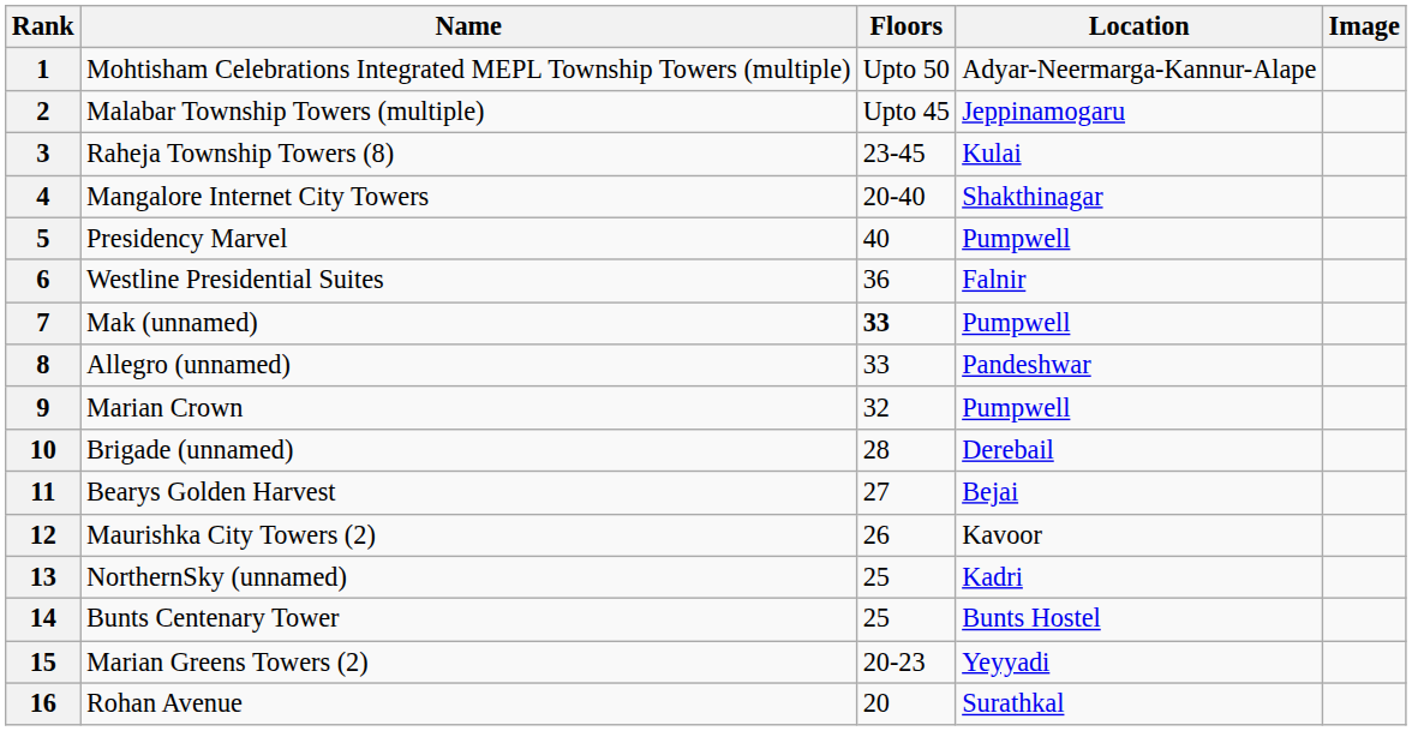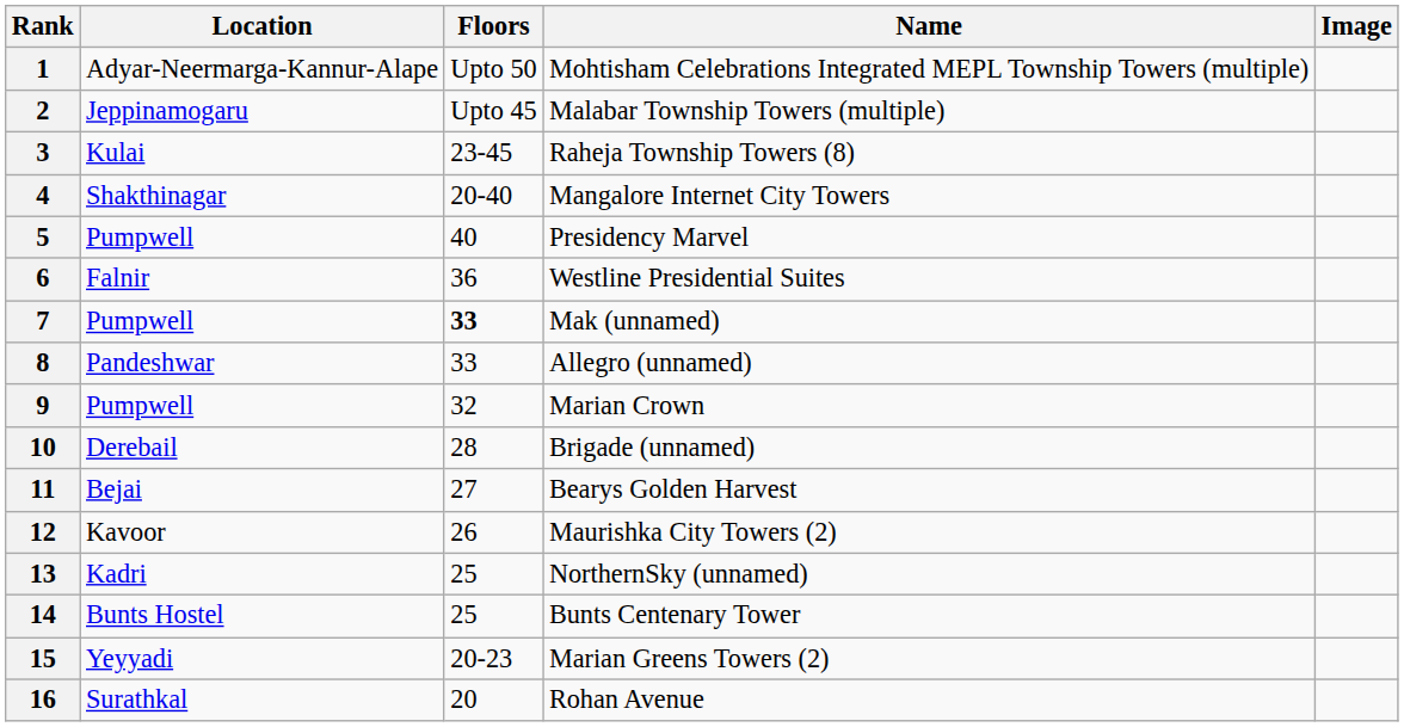 <table class="wikitable sortable">
 <tr style="background:#ececec;">
 <th>Rank</th>
+<th>Location</th>
+<th>Floors</th>
 <th>Name</th>
-<th>Floors</th>
-<th>Location</th>
 <th>Image</th>
 </tr>
 <tr>
 <th>1</th>
+<td>Adyar-Neermarga-Kannur-Alape</td>
+<td>Upto 50</td>
 <td>Mohtisham Celebrations Integrated MEPL Township Towers (multiple)</td>
-<td>Upto 50</td>
-<td>Adyar-Neermarga-Kannur-Alape</td>
 <td></td>
 </tr>
 <tr>
 <th>2</th>
+<td><a href='#'>Jeppinamogaru</a></td>
+<td>Upto 45</td>
 <td>Malabar Township Towers (multiple)</td>
-<td>Upto 45</td>
-<td><a href='#'>Jeppinamogaru</a></td>
 <td></td>
 </tr>
 <tr>
 <th>3</th>
+<td><a href='#'>Kulai</a></td>
+<td>23-45</td>
 <td>Raheja Township Towers (8)</td>
-<td>23-45</td>
-<td><a href='#'>Kulai</a></td>
 <td></td>
 </tr>
 <tr>
 <th>4</th>
+<td><a href='#'>Shakthinagar</a></td>
+<td>20-40</td>
 <td>Mangalore Internet City Towers</td>
-<td>20-40</td>
-<td><a href='#'>Shakthinagar</a></td>
 <td></td>
 </tr>
 <tr>
 <th>5</th>
+<td><a href='#'>Pumpwell</a></td>
+<td>40</td>
 <td>Presidency Marvel</td>
-<td>40</td>
-<td><a href='#'>Pumpwell</a></td>
 <td></td>
 </tr>
 <tr>
 <th>6</th>
+<td><a href='#'>Falnir</a></td>
+<td>36</td>
 <td>Westline Presidential Suites</td>
-<td>36</td>
-<td><a href='#'>Falnir</a></td>
 <td></td>
 </tr>
 <tr>
 <th>7</th>
+<td><a href='#'>Pumpwell</a></td>
+<td><strong>33</strong></td>
 <td>Mak (unnamed)</td>
-<td><strong>33</strong></td>
-<td><a href='#'>Pumpwell</a></td>
 <td></td>
 </tr>
 <tr>
 <th>8</th>
+<td><a href='#'>Pandeshwar</a></td>
+<td>33</td>
 <td>Allegro (unnamed)</td>
-<td>33</td>
-<td><a href='#'>Pandeshwar</a></td>
 <td></td>
 </tr>
 <tr>
 <th>9</th>
+<td><a href='#'>Pumpwell</a></td>
+<td>32</td>
 <td>Marian Crown</td>
-<td>32</td>
-<td><a href='#'>Pumpwell</a></td>
 <td></td>
 </tr>
 <tr>
 <th>10</th>
+<td><a href='#'>Derebail</a></td>
+<td>28</td>
 <td>Brigade (unnamed)</td>
-<td>28</td>
-<td><a href='#'>Derebail</a></td>
 <td></td>
 </tr>
 <tr>
 <th>11</th>
+<td><a href='#'>Bejai</a></td>
+<td>27</td>
 <td>Bearys Golden Harvest</td>
-<td>27</td>
-<td><a href='#'>Bejai</a></td>
 <td></td>
 </tr>
 <tr>
 <th>12</th>
+<td>Kavoor</td>
+<td>26</td>
 <td>Maurishka City Towers (2)</td>
-<td>26</td>
-<td>Kavoor</td>
 <td></td>
 </tr>
 <tr>
 <th>13</th>
+<td><a href='#'>Kadri</a></td>
+<td>25</td>
 <td>NorthernSky (unnamed)</td>
-<td>25</td>
-<td><a href='#'>Kadri</a></td>
 <td></td>
 </tr>
 <tr>
 <th>14</th>
+<td><a href='#'>Bunts Hostel</a></td>
+<td>25</td>
 <td>Bunts Centenary Tower</td>
-<td>25</td>
-<td><a href='#'>Bunts Hostel</a></td>
 <td></td>
 </tr>
 <tr>
 <th>15</th>
+<td><a href='#'>Yeyyadi</a></td>
+<td>20-23</td>
 <td>Marian Greens Towers (2)</td>
-<td>20-23</td>
-<td><a href='#'>Yeyyadi</a></td>
 <td></td>
 </tr>
 <tr>
 <th>16</th>
+<td><a href='#'>Surathkal</a></td>
+<td>20</td>
 <td>Rohan Avenue</td>
-<td>20</td>
-<td><a href='#'>Surathkal</a></td>
 <td></td>
 </tr>
 </table>
